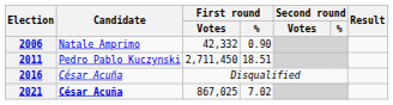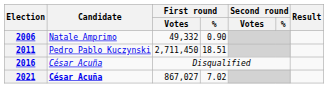 <table class=wikitable style=text-align:right>
 <tr>
 <th rowspan="2">Election</th>
 <th rowspan="2">Candidate</th>
 <th colspan="2" scope="col">First round</th>
 <th colspan="2">Second round</th>
 <th rowspan="2">Result</th>
 </tr>
 <tr>
 <th>Votes</th>
 <th>%</th>
 <th>Votes</th>
 <th>%</th>
 </tr>
 <tr>
 <th><a href='#'>2006</a></th>
 <td align=left><a href='#'>Natale Amprimo</a></td>
-<td>42,332</td>
+<td>49,332</td>
 <td>0.90</td>
 <td bgcolor=lightgrey colspan=2></td>
 <td></td>
 </tr>
 <tr>
 <th><a href='#'>2011</a></th>
 <td align=left><a href='#'>Pedro Pablo Kuczynski</a></td>
 <td>2,711,450</td>
 <td>18.51</td>
 <td bgcolor=lightgrey colspan=2></td>
 <td></td>
 </tr>
 <tr>
 <th><a href='#'>2016</a></th>
 <td align=left><em><a href='#'>César Acuña</a></em></td>
 <td align=center colspan=4><em>Disqualified</em></td>
 <td></td>
 </tr>
 <tr>
 <th><a href='#'>2021</a></th>
 <td align=left><strong><a href='#'>César Acuña</a></strong></td>
-<td>867,025</td>
+<td>867,027</td>
 <td>7.02</td>
 <td bgcolor=lightgrey colspan=2></td>
 <td></td>
 </tr>
 </table>
